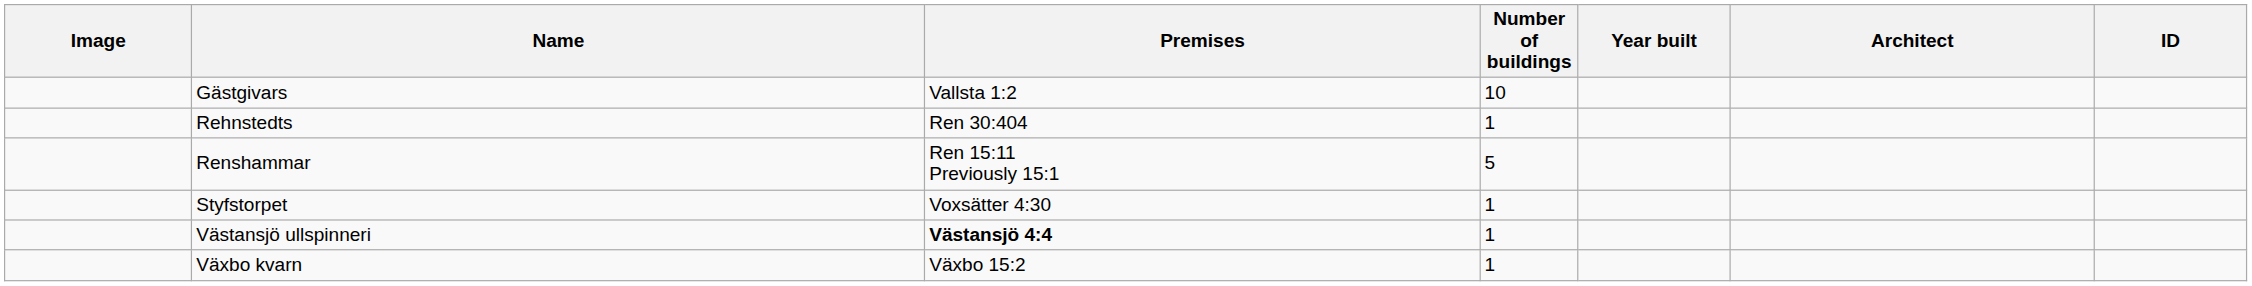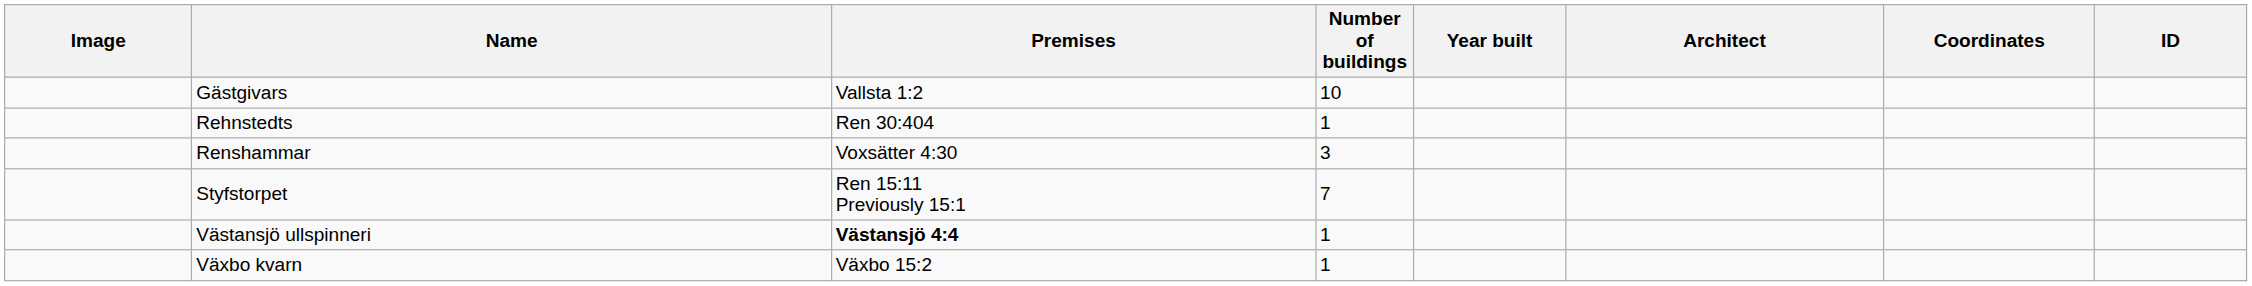 <table class="wikitable" width="95%">
 <tr>
 <th width="150">Image</th>
 <th>Name</th>
 <th>Premises</th>
 <th width="75">Number of<br>buildings</th>
 <th width="120">Year built</th>
 <th>Architect</th>
+<th width="170">Coordinates</th>
 <th width="120">ID</th>
 </tr>
 <tr>
 <td></td>
 <td>Gästgivars</td>
 <td>Vallsta 1:2</td>
 <td>10</td>
+<td></td>
 <td></td>
 <td></td>
 <td></td>
 </tr>
 <tr>
 <td></td>
 <td>Rehnstedts</td>
 <td>Ren 30:404</td>
 <td>1</td>
 <td></td>
 <td></td>
 <td></td>
+<td></td>
 </tr>
 <tr>
 <td></td>
 <td>Renshammar</td>
-<td>Ren 15:11<br>Previously 15:1</td>
-<td>5</td>
+<td>Voxsätter 4:30</td>
+<td>3</td>
+<td></td>
 <td></td>
 <td></td>
 <td></td>
 </tr>
 <tr>
 <td></td>
 <td>Styfstorpet</td>
-<td>Voxsätter 4:30</td>
-<td>1</td>
+<td>Ren 15:11<br>Previously 15:1</td>
+<td>7</td>
+<td></td>
 <td></td>
 <td></td>
 <td></td>
 </tr>
 <tr>
 <td></td>
 <td>Västansjö ullspinneri</td>
 <td><strong>Västansjö 4:4</strong></td>
 <td>1</td>
 <td></td>
 <td></td>
 <td></td>
+<td></td>
 </tr>
 <tr>
 <td></td>
 <td>Växbo kvarn</td>
 <td>Växbo 15:2</td>
 <td>1</td>
 <td></td>
 <td></td>
 <td></td>
+<td></td>
 </tr>
 </table>
